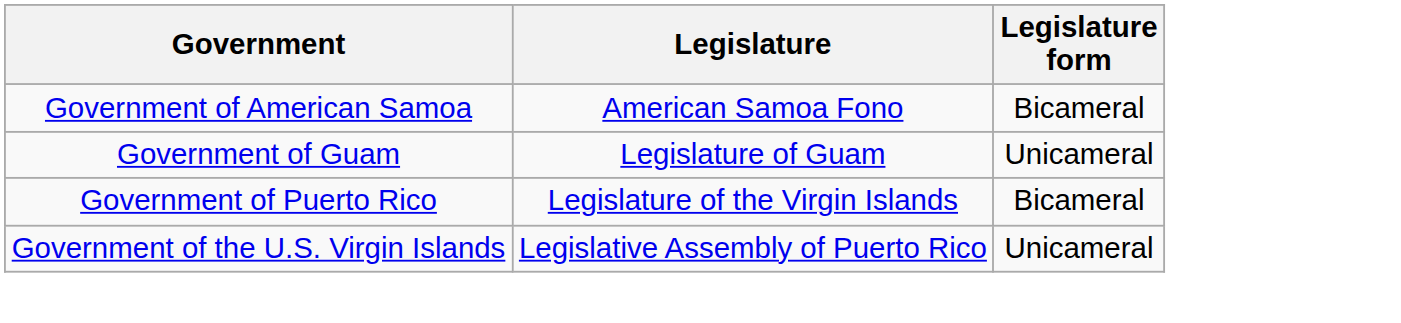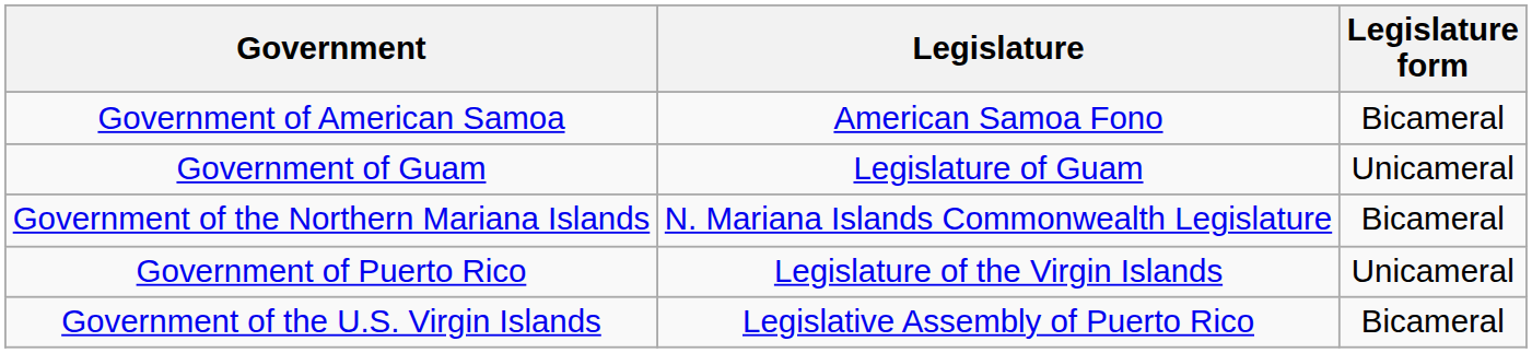 <table class="wikitable sortable" style="text-align:center">
 <tr>
 <th scope="col">Government</th>
 <th scope="col">Legislature</th>
 <th scope="col">Legislature<br>form</th>
 </tr>
 <tr>
 <td><a href='#'>Government of American Samoa</a></td>
 <td><a href='#'>American Samoa Fono</a></td>
 <td>Bicameral</td>
 </tr>
 <tr>
 <td><a href='#'>Government of Guam</a></td>
 <td><a href='#'>Legislature of Guam</a></td>
 <td>Unicameral</td>
 </tr>
 <tr>
+<td><a href='#'>Government of the Northern Mariana Islands</a></td>
+<td><a href='#'>N. Mariana Islands Commonwealth Legislature</a></td>
+<td>Bicameral</td>
+</tr>
+<tr>
 <td><a href='#'>Government of Puerto Rico</a></td>
 <td><a href='#'>Legislature of the Virgin Islands</a></td>
-<td>Bicameral</td>
+<td>Unicameral</td>
 </tr>
 <tr>
 <td><a href='#'>Government of the U.S. Virgin Islands</a></td>
 <td><a href='#'>Legislative Assembly of Puerto Rico</a></td>
-<td>Unicameral</td>
+<td>Bicameral</td>
 </tr>
 </table>
